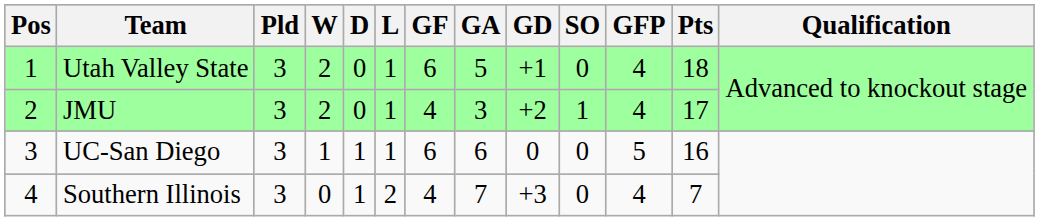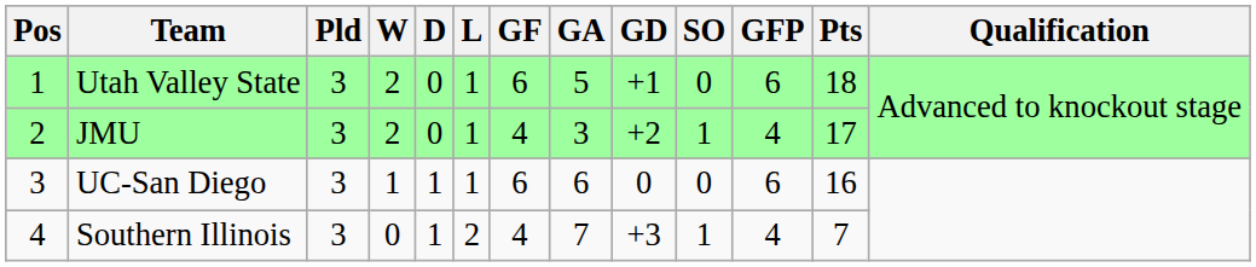 <table class="wikitable" style="text-align:center">
 <tr>
 <th>Pos</th>
 <th>Team</th>
 <th>Pld</th>
 <th>W</th>
 <th>D</th>
 <th>L</th>
 <th>GF</th>
 <th>GA</th>
 <th>GD</th>
 <th>SO</th>
 <th>GFP</th>
 <th>Pts</th>
 <th>Qualification</th>
 </tr>
 <tr bgcolor="#9eff9e">
 <td>1</td>
 <td style="text-align:left">Utah Valley State</td>
 <td>3</td>
 <td>2</td>
 <td>0</td>
 <td>1</td>
 <td>6</td>
 <td>5</td>
 <td>+1</td>
 <td>0</td>
-<td>4</td>
+<td>6</td>
 <td>18</td>
 <td rowspan="2">Advanced to knockout stage</td>
 </tr>
 <tr bgcolor="#9eff9e">
 <td>2</td>
 <td style="text-align:left">JMU</td>
 <td>3</td>
 <td>2</td>
 <td>0</td>
 <td>1</td>
 <td>4</td>
 <td>3</td>
 <td>+2</td>
 <td>1</td>
 <td>4</td>
 <td>17</td>
 </tr>
 <tr>
 <td>3</td>
 <td style="text-align:left">UC-San Diego</td>
 <td>3</td>
 <td>1</td>
 <td>1</td>
 <td>1</td>
 <td>6</td>
 <td>6</td>
 <td>0</td>
 <td>0</td>
-<td>5</td>
+<td>6</td>
 <td>16</td>
 <td rowspan="2"></td>
 </tr>
 <tr>
 <td>4</td>
 <td style="text-align:left">Southern Illinois</td>
 <td>3</td>
 <td>0</td>
 <td>1</td>
 <td>2</td>
 <td>4</td>
 <td>7</td>
 <td>+3</td>
-<td>0</td>
+<td>1</td>
 <td>4</td>
 <td>7</td>
 </tr>
 </table>
